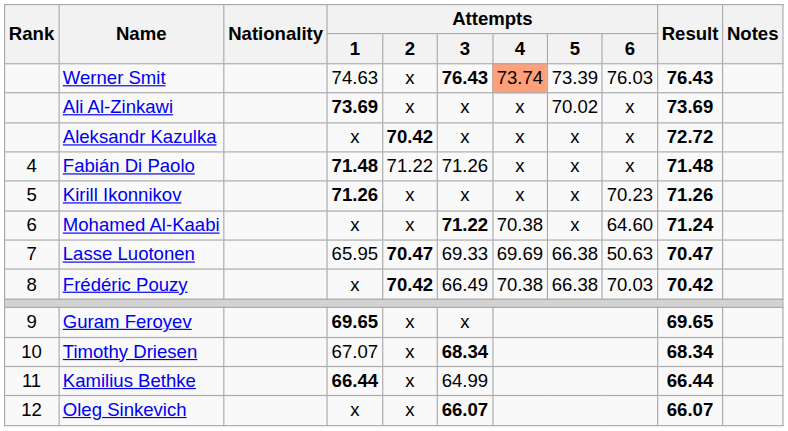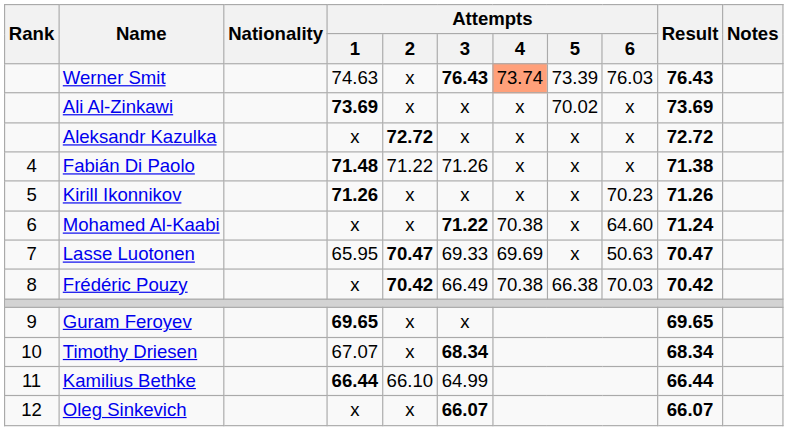 <table class="wikitable sortable" style="text-align:center">
 <tr>
 <th rowspan=2>Rank</th>
 <th rowspan=2>Name</th>
 <th rowspan=2>Nationality</th>
 <th colspan=6>Attempts</th>
 <th rowspan=2>Result</th>
 <th rowspan=2>Notes</th>
 </tr>
 <tr>
 <th>1</th>
 <th>2</th>
 <th>3</th>
 <th>4</th>
 <th>5</th>
 <th>6</th>
 </tr>
 <tr>
 <td></td>
 <td align=left><a href='#'>Werner Smit</a></td>
 <td align=left></td>
 <td>74.63</td>
 <td>x</td>
 <td><strong>76.43</strong></td>
 <td style="background: lightsalmon;">73.74</td>
 <td>73.39</td>
 <td>76.03</td>
 <td><strong>76.43</strong></td>
 <td></td>
 </tr>
 <tr>
 <td></td>
 <td align=left><a href='#'>Ali Al-Zinkawi</a></td>
 <td align=left></td>
 <td><strong>73.69</strong></td>
 <td>x</td>
 <td>x</td>
 <td>x</td>
 <td>70.02</td>
 <td>x</td>
 <td><strong>73.69</strong></td>
 <td></td>
 </tr>
 <tr>
 <td></td>
 <td align=left><a href='#'>Aleksandr Kazulka</a></td>
 <td align=left></td>
 <td>x</td>
-<td><strong>70.42</strong></td>
+<td><strong>72.72</strong></td>
 <td>x</td>
 <td>x</td>
 <td>x</td>
 <td>x</td>
 <td><strong>72.72</strong></td>
 <td></td>
 </tr>
 <tr>
 <td>4</td>
 <td align=left><a href='#'>Fabián Di Paolo</a></td>
 <td align=left></td>
 <td><strong>71.48</strong></td>
 <td>71.22</td>
 <td>71.26</td>
 <td>x</td>
 <td>x</td>
 <td>x</td>
-<td><strong>71.48</strong></td>
+<td><strong>71.38</strong></td>
 <td></td>
 </tr>
 <tr>
 <td>5</td>
 <td align=left><a href='#'>Kirill Ikonnikov</a></td>
 <td align=left></td>
 <td><strong>71.26</strong></td>
 <td>x</td>
 <td>x</td>
 <td>x</td>
 <td>x</td>
 <td>70.23</td>
 <td><strong>71.26</strong></td>
 <td></td>
 </tr>
 <tr>
 <td>6</td>
 <td align=left><a href='#'>Mohamed Al-Kaabi</a></td>
 <td align=left></td>
 <td>x</td>
 <td>x</td>
 <td><strong>71.22</strong></td>
 <td>70.38</td>
 <td>x</td>
 <td>64.60</td>
 <td><strong>71.24</strong></td>
 <td></td>
 </tr>
 <tr>
 <td>7</td>
 <td align=left><a href='#'>Lasse Luotonen</a></td>
 <td align=left></td>
 <td>65.95</td>
 <td><strong>70.47</strong></td>
 <td>69.33</td>
 <td>69.69</td>
-<td>66.38</td>
+<td>x</td>
 <td>50.63</td>
 <td><strong>70.47</strong></td>
 <td></td>
 </tr>
 <tr>
 <td>8</td>
 <td align=left><a href='#'>Frédéric Pouzy</a></td>
 <td align=left></td>
 <td>x</td>
 <td><strong>70.42</strong></td>
 <td>66.49</td>
 <td>70.38</td>
 <td>66.38</td>
 <td>70.03</td>
 <td><strong>70.42</strong></td>
 <td></td>
 </tr>
 <tr>
 <td colspan=11 bgcolor=lightgray></td>
 </tr>
 <tr>
 <td>9</td>
 <td align=left><a href='#'>Guram Feroyev</a></td>
 <td align=left></td>
 <td><strong>69.65</strong></td>
 <td>x</td>
 <td>x</td>
 <td colspan=3></td>
 <td><strong>69.65</strong></td>
 <td></td>
 </tr>
 <tr>
 <td>10</td>
 <td align=left><a href='#'>Timothy Driesen</a></td>
 <td align=left></td>
 <td>67.07</td>
 <td>x</td>
 <td><strong>68.34</strong></td>
 <td colspan=3></td>
 <td><strong>68.34</strong></td>
 <td></td>
 </tr>
 <tr>
 <td>11</td>
 <td align=left><a href='#'>Kamilius Bethke</a></td>
 <td align=left></td>
 <td><strong>66.44</strong></td>
-<td>x</td>
+<td>66.10</td>
 <td>64.99</td>
 <td colspan=3></td>
 <td><strong>66.44</strong></td>
 <td></td>
 </tr>
 <tr>
 <td>12</td>
 <td align=left><a href='#'>Oleg Sinkevich</a></td>
 <td align=left></td>
 <td>x</td>
 <td>x</td>
 <td><strong>66.07</strong></td>
 <td colspan=3></td>
 <td><strong>66.07</strong></td>
 <td></td>
 </tr>
 </table>
